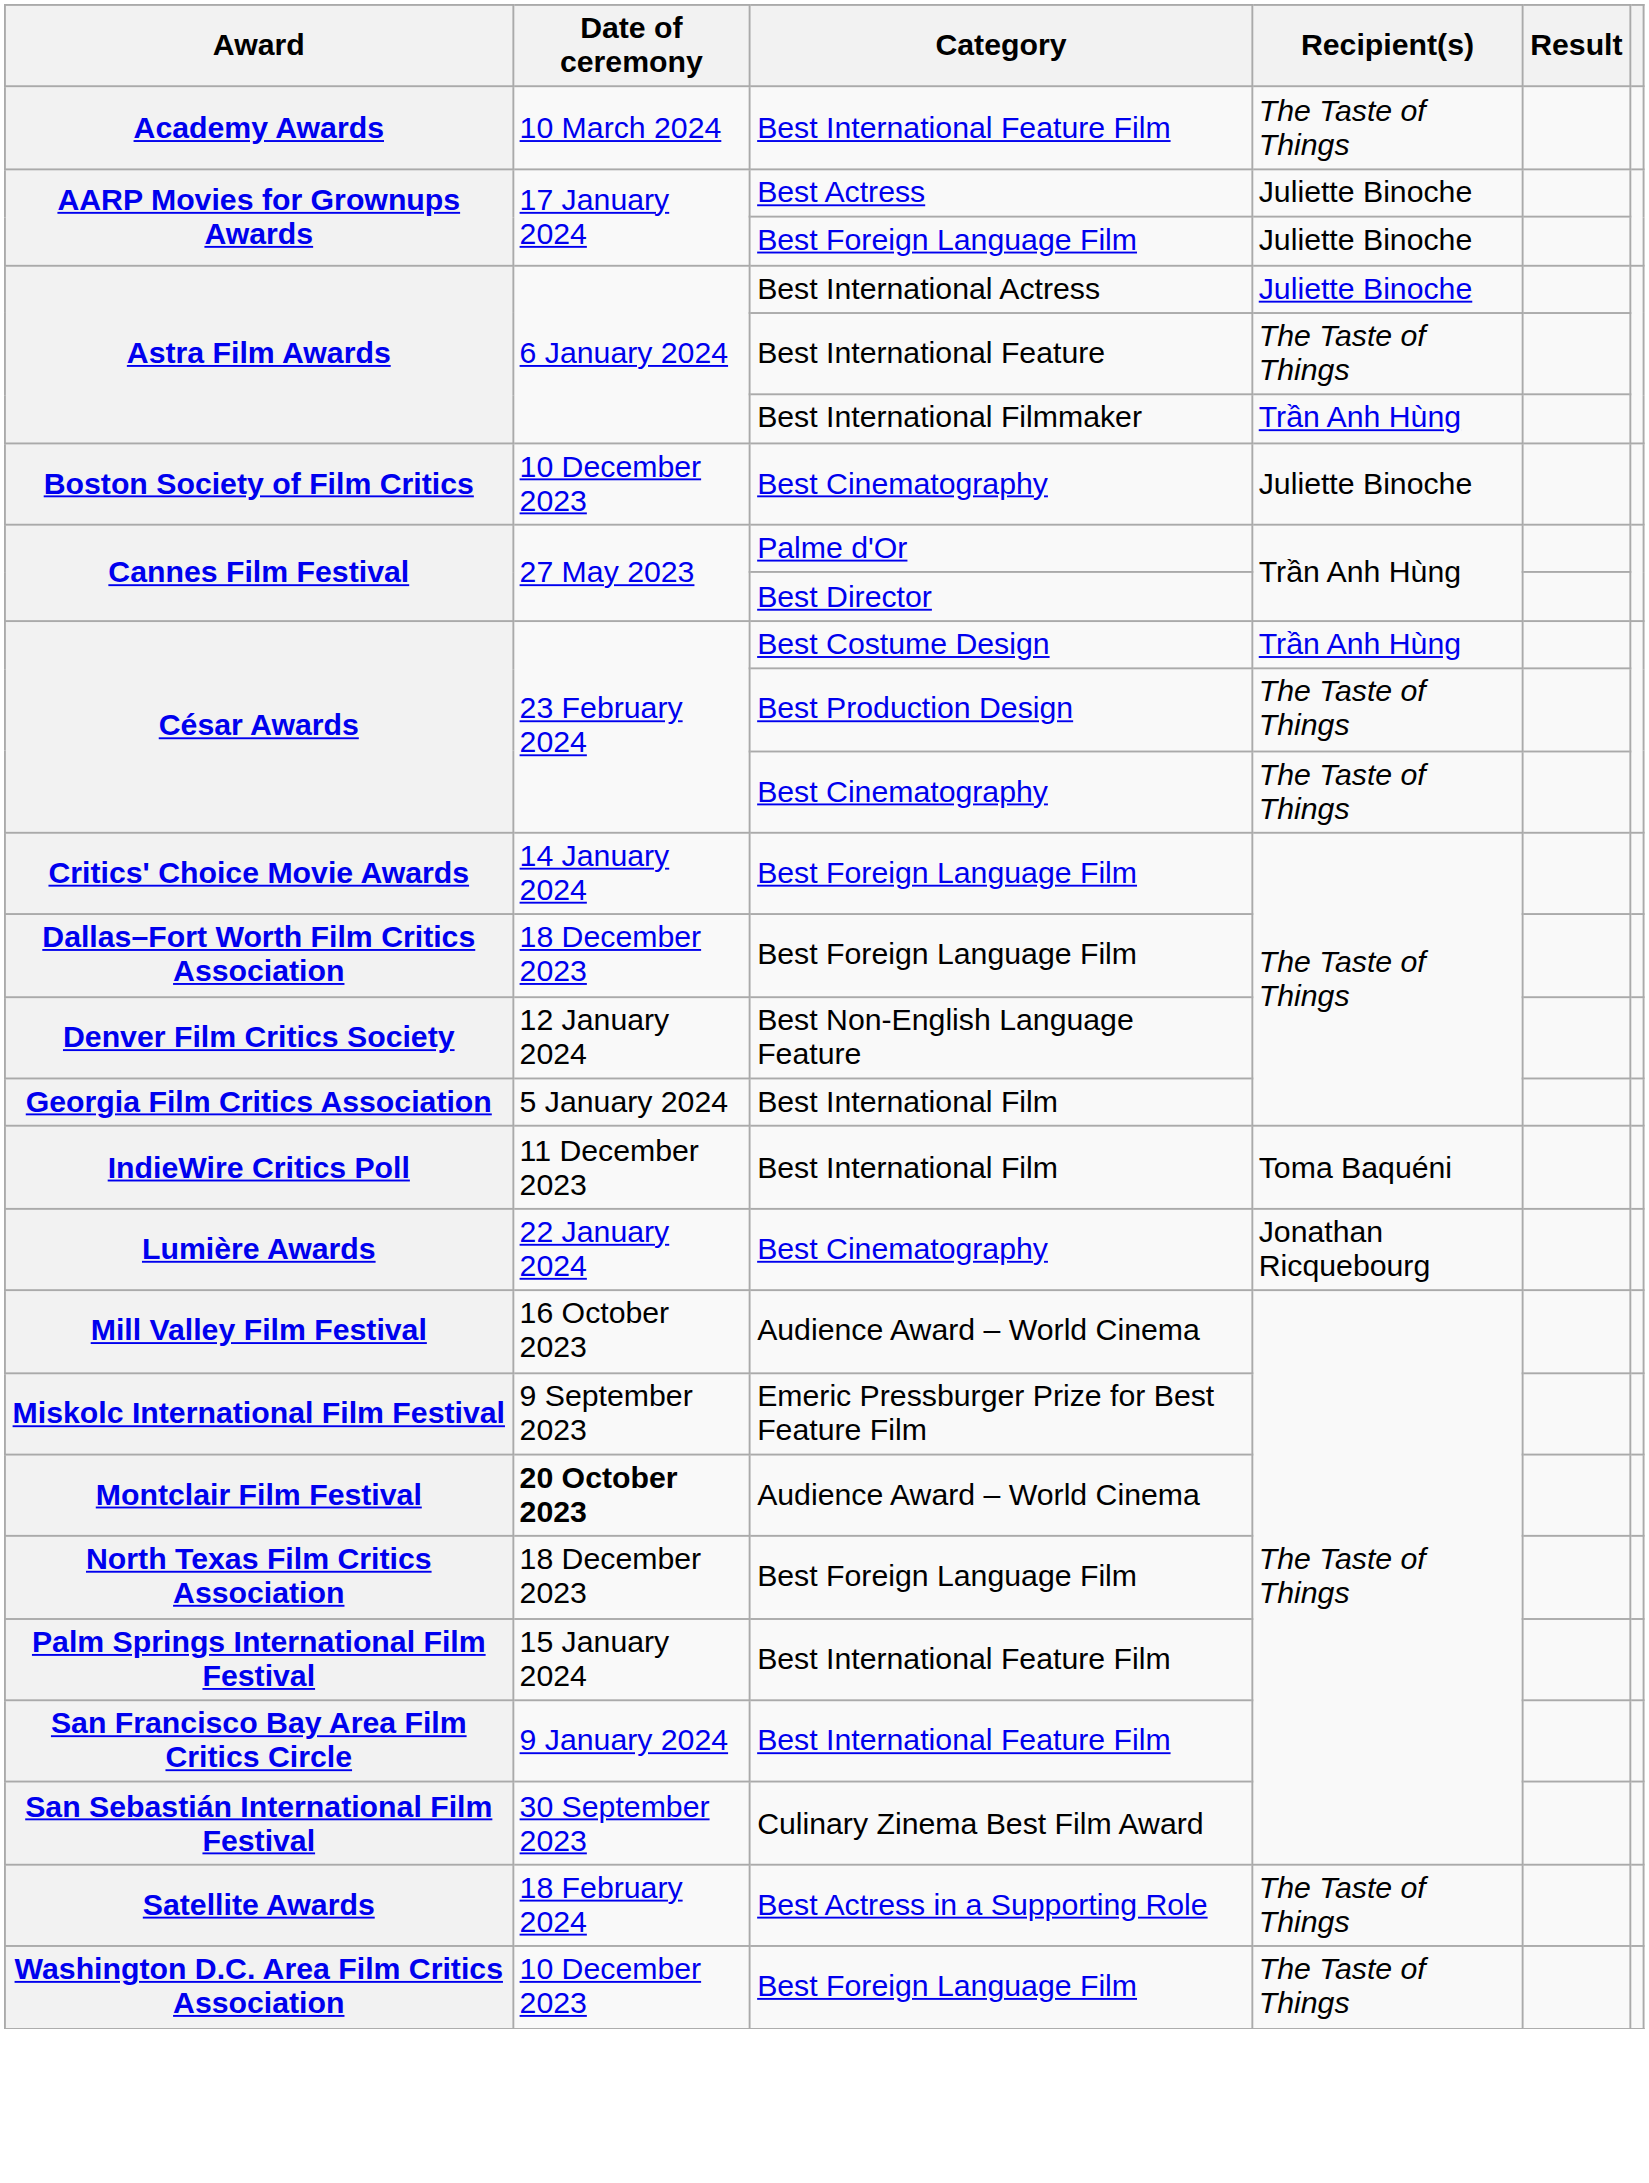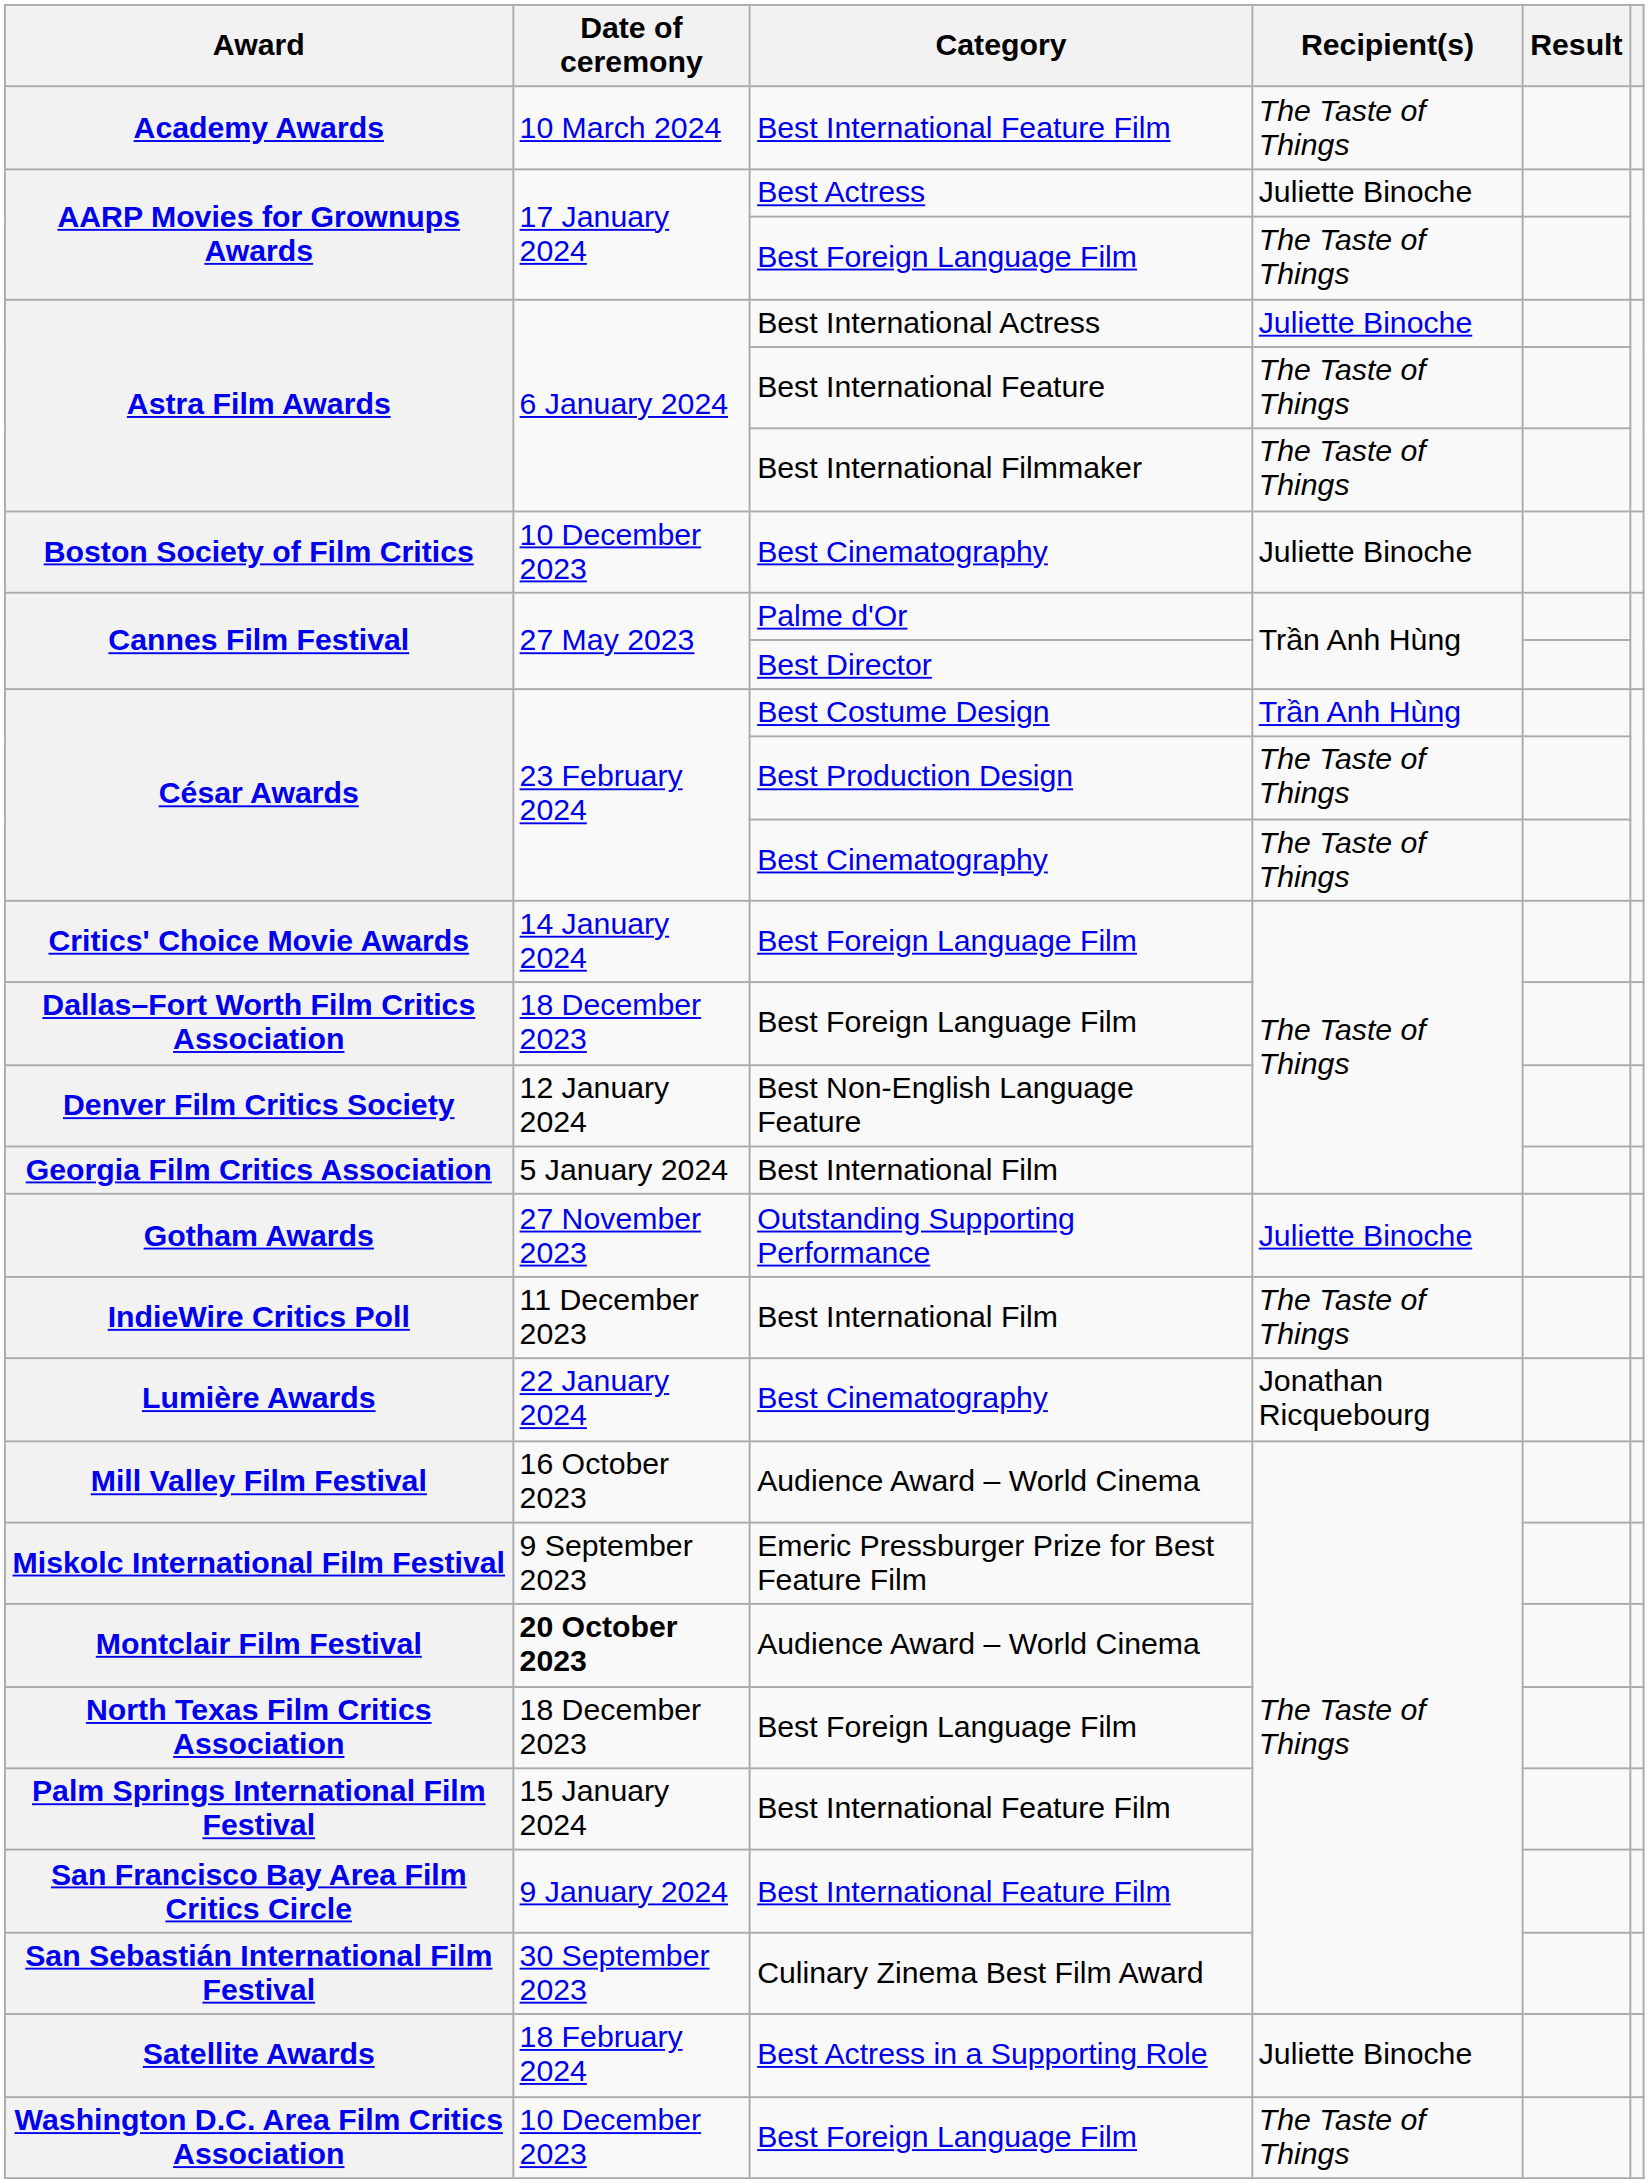 <table class="wikitable sortable plainrowheaders">
 <tr>
 <th scope="col">Award</th>
 <th scope="col">Date of ceremony</th>
 <th scope="col">Category</th>
 <th scope="col">Recipient(s)</th>
 <th scope="col">Result</th>
 <th scope="col" class="unsortable"></th>
 </tr>
 <tr>
 <th scope="row"><a href='#'>Academy Awards</a></th>
 <td><a href='#'>10 March 2024</a></td>
 <td><a href='#'>Best International Feature Film</a></td>
 <td><em>The Taste of Things</em></td>
 <td></td>
 <td align="center"></td>
 </tr>
 <tr>
 <th rowspan="2" scope="row"><a href='#'>AARP Movies for Grownups Awards</a></th>
 <td rowspan="2"><a href='#'>17 January 2024</a></td>
 <td><a href='#'>Best Actress</a></td>
 <td>Juliette Binoche</td>
 <td></td>
 <td rowspan="2" align="center"><br></td>
 </tr>
 <tr>
 <td><a href='#'>Best Foreign Language Film</a></td>
-<td>Juliette Binoche</td>
+<td><em>The Taste of Things</em></td>
 <td></td>
 </tr>
 <tr>
 <th rowspan="3" scope="row"><a href='#'>Astra Film Awards</a></th>
 <td rowspan="3"><a href='#'>6 January 2024</a></td>
 <td>Best International Actress</td>
 <td><a href='#'>Juliette Binoche</a></td>
 <td></td>
 <td rowspan="3" align="center"></td>
 </tr>
 <tr>
 <td>Best International Feature</td>
 <td><em>The Taste of Things</em></td>
 <td></td>
 </tr>
 <tr>
 <td>Best International Filmmaker</td>
-<td><a href='#'>Trần Anh Hùng</a></td>
+<td><em>The Taste of Things</em></td>
 <td></td>
 </tr>
 <tr>
 <th scope="row"><a href='#'>Boston Society of Film Critics</a></th>
 <td><a href='#'>10 December 2023</a></td>
 <td><a href='#'>Best Cinematography</a></td>
 <td>Juliette Binoche</td>
 <td></td>
 <td align="center"></td>
 </tr>
 <tr>
 <th rowspan="2" scope="row"><a href='#'>Cannes Film Festival</a></th>
 <td rowspan="2"><a href='#'>27 May 2023</a></td>
 <td><a href='#'>Palme d'Or</a></td>
 <td rowspan="2">Trần Anh Hùng</td>
 <td></td>
 <td rowspan="2" align="center"></td>
 </tr>
 <tr>
 <td><a href='#'>Best Director</a></td>
 <td></td>
 </tr>
 <tr>
 <th rowspan="3" scope="row"><a href='#'>César Awards</a></th>
 <td rowspan="3"><a href='#'>23 February 2024</a></td>
 <td><a href='#'>Best Costume Design</a></td>
 <td><a href='#'>Trần Anh Hùng</a></td>
 <td></td>
 <td rowspan="3" align="center"></td>
 </tr>
 <tr>
 <td><a href='#'>Best Production Design</a></td>
 <td><em>The Taste of Things</em></td>
 <td></td>
 </tr>
 <tr>
 <td><a href='#'>Best Cinematography</a></td>
 <td><em>The Taste of Things</em></td>
 <td></td>
 </tr>
 <tr>
 <th scope="row"><a href='#'>Critics' Choice Movie Awards</a></th>
 <td><a href='#'>14 January 2024</a></td>
 <td><a href='#'>Best Foreign Language Film</a></td>
 <td rowspan="4"><em>The Taste of Things</em></td>
 <td></td>
 <td align="center"></td>
 </tr>
 <tr>
 <th scope="row"><a href='#'>Dallas–Fort Worth Film Critics Association</a></th>
 <td><a href='#'>18 December 2023</a></td>
 <td>Best Foreign Language Film</td>
 <td></td>
 <td align="center"></td>
 </tr>
 <tr>
 <th scope="row"><a href='#'>Denver Film Critics Society</a></th>
 <td>12 January 2024</td>
 <td>Best Non-English Language Feature</td>
 <td></td>
 <td align="center"></td>
 </tr>
 <tr>
 <th scope="row"><a href='#'>Georgia Film Critics Association</a></th>
 <td>5 January 2024</td>
 <td>Best International Film</td>
 <td></td>
 <td align="center"><br></td>
 </tr>
 <tr>
+<th scope="row"><a href='#'>Gotham Awards</a></th>
+<td><a href='#'>27 November 2023</a></td>
+<td><a href='#'>Outstanding Supporting Performance</a></td>
+<td><a href='#'>Juliette Binoche</a></td>
+<td></td>
+<td align="center"></td>
+</tr>
+<tr>
 <th scope="row"><a href='#'>IndieWire Critics Poll</a></th>
 <td>11 December 2023</td>
 <td>Best International Film</td>
-<td>Toma Baquéni</td>
+<td><em>The Taste of Things</em></td>
 <td></td>
 <td align="center"></td>
 </tr>
 <tr>
 <th scope="row"><a href='#'>Lumière Awards</a></th>
 <td><a href='#'>22 January 2024</a></td>
 <td><a href='#'>Best Cinematography</a></td>
 <td>Jonathan Ricquebourg</td>
 <td></td>
 <td align="center"></td>
 </tr>
 <tr>
 <th scope="row"><a href='#'>Mill Valley Film Festival</a></th>
 <td>16 October 2023</td>
 <td>Audience Award – World Cinema</td>
 <td rowspan="7"><em>The Taste of Things</em></td>
 <td></td>
 <td align="center"></td>
 </tr>
 <tr>
 <th scope="row"><a href='#'>Miskolc International Film Festival</a></th>
 <td>9 September 2023</td>
 <td>Emeric Pressburger Prize for Best Feature Film</td>
 <td></td>
 <td align="center"></td>
 </tr>
 <tr>
 <th scope="row"><a href='#'>Montclair Film Festival</a></th>
 <td><strong>20 October 2023</strong></td>
 <td>Audience Award – World Cinema</td>
 <td></td>
 <td align="center"></td>
 </tr>
 <tr>
 <th scope="row"><a href='#'>North Texas Film Critics Association</a></th>
 <td>18 December 2023</td>
 <td>Best Foreign Language Film</td>
 <td></td>
 <td align="center"></td>
 </tr>
 <tr>
 <th scope="row"><a href='#'>Palm Springs International Film Festival</a></th>
 <td>15 January 2024</td>
 <td>Best International Feature Film</td>
 <td></td>
 <td align="center"></td>
 </tr>
 <tr>
 <th scope="row"><a href='#'>San Francisco Bay Area Film Critics Circle</a></th>
 <td><a href='#'>9 January 2024</a></td>
 <td><a href='#'>Best International Feature Film</a></td>
 <td></td>
 <td align="center"></td>
 </tr>
 <tr>
 <th scope="row"><a href='#'>San Sebastián International Film Festival</a></th>
 <td><a href='#'>30 September 2023</a></td>
 <td>Culinary Zinema Best Film Award</td>
 <td></td>
 <td align="center"></td>
 </tr>
 <tr>
 <th scope="row"><a href='#'>Satellite Awards</a></th>
 <td><a href='#'>18 February 2024</a></td>
 <td><a href='#'>Best Actress in a Supporting Role</a></td>
-<td><em>The Taste of Things</em></td>
+<td>Juliette Binoche</td>
 <td></td>
 <td align="center"></td>
 </tr>
 <tr>
 <th scope="row"><a href='#'>Washington D.C. Area Film Critics Association</a></th>
 <td><a href='#'>10 December 2023</a></td>
 <td><a href='#'>Best Foreign Language Film</a></td>
 <td><em>The Taste of Things</em></td>
 <td></td>
 <td align="center"></td>
 </tr>
 <tr>
 </tr>
 </table>
